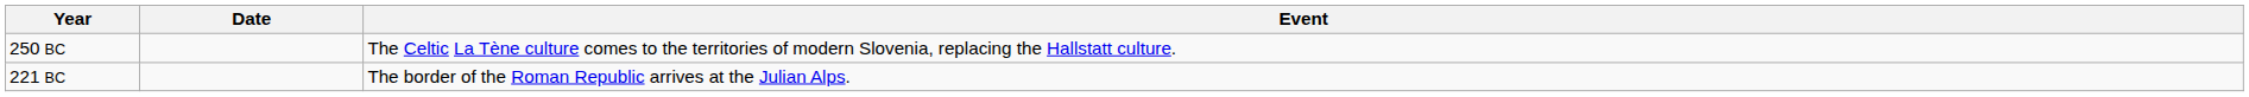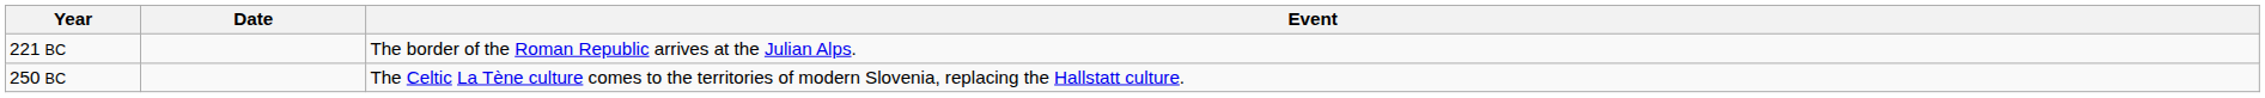 <table class="wikitable" width="100%">
 <tr>
 <th style="width:6%">Year</th>
 <th style="width:10%">Date</th>
 <th>Event</th>
 </tr>
 <tr>
+<td>221 <small>BC</small></td>
+<td></td>
+<td>The border of the <a href='#'>Roman Republic</a> arrives at the <a href='#'>Julian Alps</a>.</td>
+</tr>
+<tr>
 <td>250 <small>BC</small></td>
 <td></td>
 <td>The <a href='#'>Celtic</a> <a href='#'>La Tène culture</a> comes to the territories of modern Slovenia, replacing the <a href='#'>Hallstatt culture</a>.</td>
 </tr>
-<tr>
-<td>221 <small>BC</small></td>
-<td></td>
-<td>The border of the <a href='#'>Roman Republic</a> arrives at the <a href='#'>Julian Alps</a>.</td>
-</tr>
 </table>
